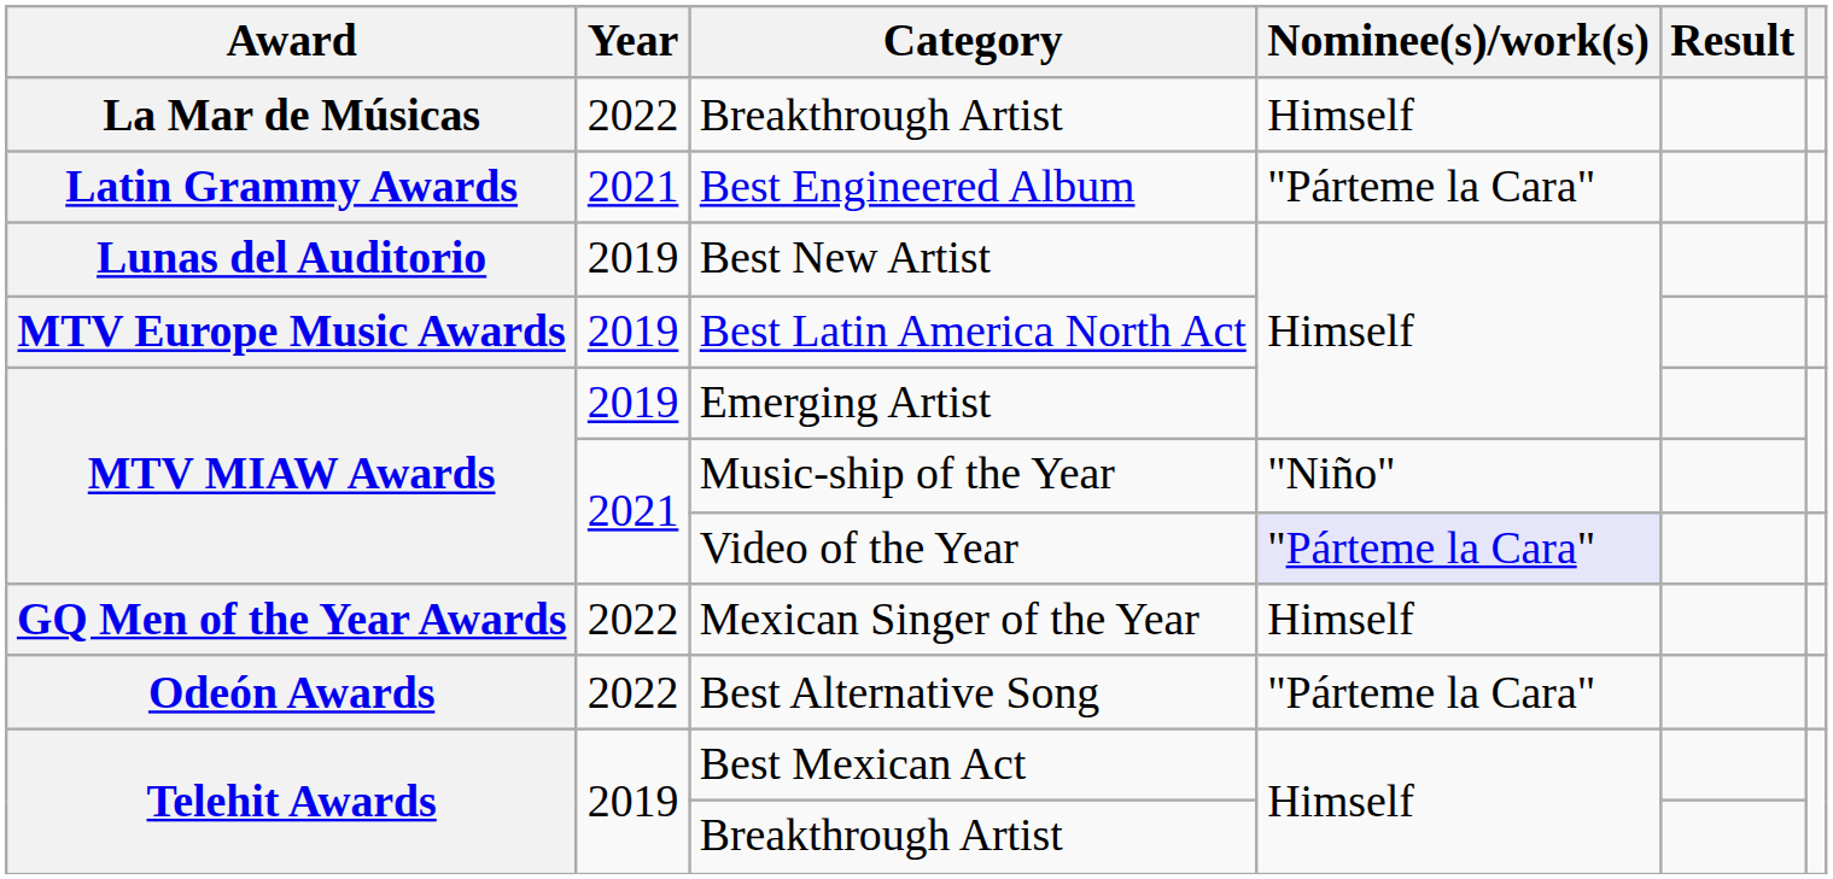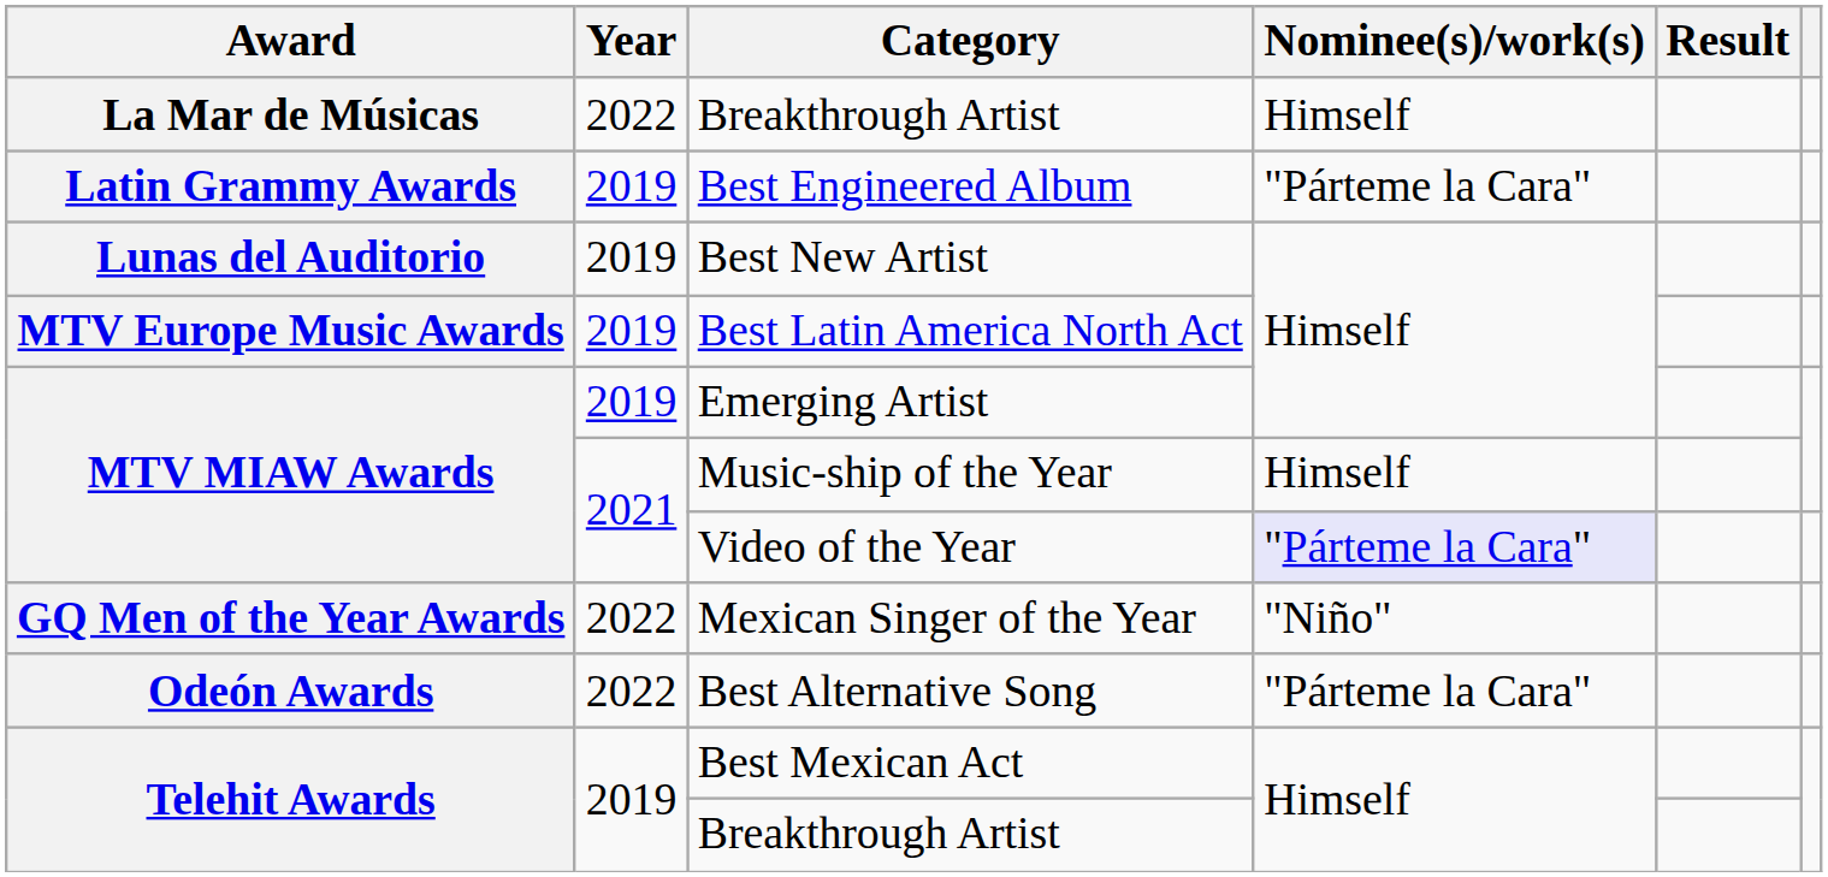 <table class="wikitable sortable plainrowheaders">
 <tr>
 <th scope="col">Award</th>
 <th scope="col">Year</th>
 <th scope="col">Category</th>
 <th scope="col">Nominee(s)/work(s)</th>
 <th scope="col">Result</th>
 <th scope="col" class="unsortable"></th>
 </tr>
 <tr>
 <th scope="row">La Mar de Músicas</th>
 <td style="text-align:center">2022</td>
 <td>Breakthrough Artist</td>
 <td>Himself</td>
 <td></td>
 <td style="text-align:center"></td>
 </tr>
 <tr>
 <th scope="row"><a href='#'>Latin Grammy Awards</a></th>
-<td style="text-align:center"><a href='#'>2021</a></td>
+<td style="text-align:center"><a href='#'>2019</a></td>
 <td><a href='#'>Best Engineered Album</a></td>
 <td>"Párteme la Cara"</td>
 <td></td>
 <td style="text-align:center"></td>
 </tr>
 <tr>
 <th scope="row"><a href='#'>Lunas del Auditorio</a></th>
 <td style="text-align:center">2019</td>
 <td>Best New Artist</td>
 <td rowspan="3">Himself</td>
 <td></td>
 <td style="text-align:center;"></td>
 </tr>
 <tr>
 <th scope="row"><a href='#'>MTV Europe Music Awards</a></th>
 <td style="text-align:center"><a href='#'>2019</a></td>
 <td><a href='#'>Best Latin America North Act</a></td>
 <td></td>
 <td style="text-align:center"></td>
 </tr>
 <tr>
 <th rowspan="3" scope="row"><a href='#'>MTV MIAW Awards</a></th>
 <td style="text-align:center"><a href='#'>2019</a></td>
 <td>Emerging Artist</td>
 <td></td>
 <td rowspan="2" style="text-align:center"></td>
 </tr>
 <tr>
 <td rowspan="2" style="text-align:center"><a href='#'>2021</a></td>
 <td>Music-ship of the Year</td>
-<td>"Niño"</td>
+<td>Himself</td>
 <td></td>
 </tr>
 <tr>
 <td>Video of the Year</td>
 <td style="background: lavender;">"<a href='#'>Párteme la Cara</a>"</td>
 <td></td>
 <td style="text-align:center"></td>
 </tr>
 <tr>
 <th scope="row"><a href='#'>GQ Men of the Year Awards</a></th>
 <td style="text-align:center">2022</td>
 <td>Mexican Singer of the Year</td>
-<td>Himself</td>
+<td>"Niño"</td>
 <td></td>
 <td style="text-align:center"></td>
 </tr>
 <tr>
 <th scope="row"><a href='#'>Odeón Awards</a></th>
 <td style="text-align:center">2022</td>
 <td>Best Alternative Song</td>
 <td>"Párteme la Cara"</td>
 <td></td>
 <td style="text-align:center"></td>
 </tr>
 <tr>
 <th rowspan="2" scope="row"><a href='#'>Telehit Awards</a></th>
 <td rowspan="2" style="text-align:center">2019</td>
 <td>Best Mexican Act</td>
 <td rowspan="2">Himself</td>
 <td></td>
 <td rowspan="2" style="text-align:center"></td>
 </tr>
 <tr>
 <td>Breakthrough Artist</td>
 <td></td>
 </tr>
 </table>
